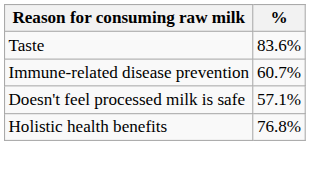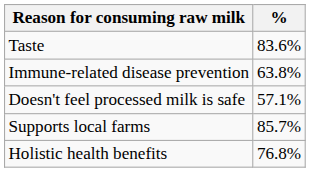 <table class="wikitable">
 <tr>
 <th>Reason for consuming raw milk</th>
 <th>%</th>
 </tr>
 <tr>
 <td>Taste</td>
 <td>83.6%</td>
 </tr>
 <tr>
 <td>Immune-related disease prevention</td>
-<td>60.7%</td>
+<td>63.8%</td>
 </tr>
 <tr>
 <td>Doesn't feel processed milk is safe</td>
 <td>57.1%</td>
 </tr>
 <tr>
+<td>Supports local farms</td>
+<td>85.7%</td>
+</tr>
+<tr>
 <td>Holistic health benefits</td>
 <td>76.8%</td>
 </tr>
 </table>
